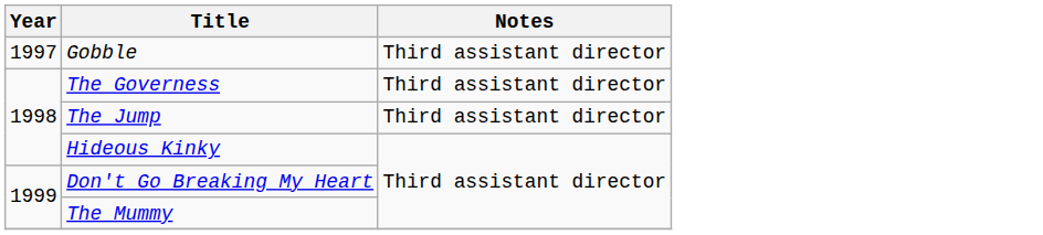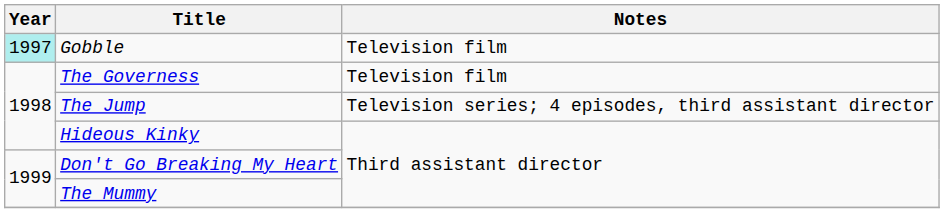 <table class="wikitable plainrowheaders sortable">
 <tr>
 <th scope="col">Year</th>
 <th scope="col">Title</th>
 <th scope="col">Notes</th>
 </tr>
 <tr>
-<td>1997</td>
+<td style="background: paleturquoise;">1997</td>
 <td><em>Gobble</em></td>
-<td>Third assistant director</td>
+<td>Television film</td>
 </tr>
 <tr>
 <td rowspan="3">1998</td>
 <td><em><a href='#'>The Governess</a></em></td>
-<td>Third assistant director</td>
+<td>Television film</td>
 </tr>
 <tr>
 <td><em><a href='#'>The Jump</a></em></td>
-<td>Third assistant director</td>
+<td>Television series; 4 episodes, third assistant director</td>
 </tr>
 <tr>
 <td><em><a href='#'>Hideous Kinky</a></em></td>
 <td rowspan="3">Third assistant director</td>
 </tr>
 <tr>
 <td rowspan="2">1999</td>
 <td><em><a href='#'>Don't Go Breaking My Heart</a></em></td>
 </tr>
 <tr>
 <td><em><a href='#'>The Mummy</a></em></td>
 </tr>
 <tr>
 </tr>
 </table>
